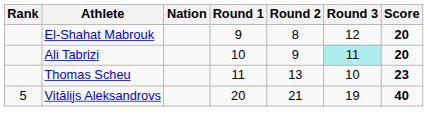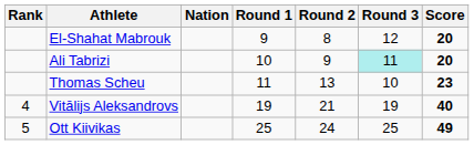 <table class="wikitable sortable" style="text-align:center">
 <tr>
 <th>Rank</th>
 <th>Athlete</th>
 <th>Nation</th>
 <th>Round 1</th>
 <th>Round 2</th>
 <th>Round 3</th>
 <th>Score</th>
 </tr>
 <tr>
 <td></td>
 <td align=left><a href='#'>El-Shahat Mabrouk</a></td>
 <td align=left></td>
 <td>9</td>
 <td>8</td>
 <td>12</td>
 <td><strong>20</strong></td>
 </tr>
 <tr>
 <td></td>
 <td align=left><a href='#'>Ali Tabrizi</a></td>
 <td align=left></td>
 <td>10</td>
 <td>9</td>
 <td style="background: paleturquoise;">11</td>
 <td><strong>20</strong></td>
 </tr>
 <tr>
 <td></td>
 <td align=left><a href='#'>Thomas Scheu</a></td>
 <td align=left></td>
 <td>11</td>
 <td>13</td>
 <td>10</td>
 <td><strong>23</strong></td>
 </tr>
 <tr>
-<td>5</td>
+<td>4</td>
 <td align=left><a href='#'>Vitālijs Aleksandrovs</a></td>
 <td align=left></td>
-<td>20</td>
+<td>19</td>
 <td>21</td>
 <td>19</td>
 <td><strong>40</strong></td>
 </tr>
+<tr>
+<td>5</td>
+<td align=left><a href='#'>Ott Kiivikas</a></td>
+<td align=left></td>
+<td>25</td>
+<td>24</td>
+<td>25</td>
+<td><strong>49</strong></td>
+</tr>
 </table>
